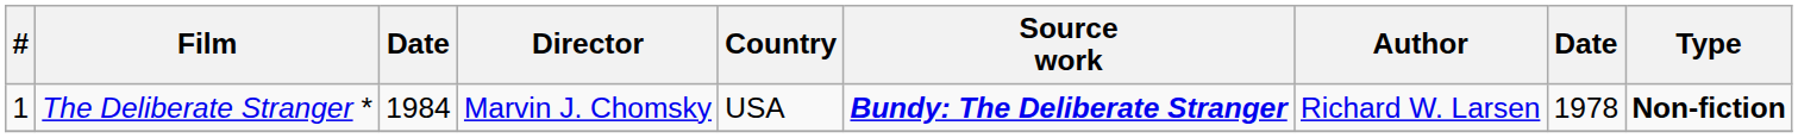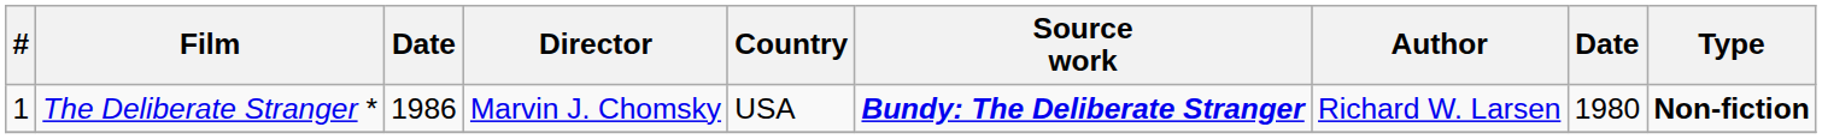 <table class="wikitable">
 <tr>
 <th>#</th>
 <th>Film</th>
 <th>Date</th>
 <th>Director</th>
 <th>Country</th>
 <th>Source<br>work</th>
 <th>Author</th>
 <th>Date</th>
 <th>Type</th>
 </tr>
 <tr>
 <td>1</td>
 <td><em><a href='#'>The Deliberate Stranger</a></em> *</td>
-<td>1984</td>
+<td>1986</td>
 <td><a href='#'>Marvin J. Chomsky</a></td>
 <td>USA</td>
 <td><strong><em><a href='#'>Bundy: The Deliberate Stranger</a></em></strong></td>
 <td><a href='#'>Richard W. Larsen</a></td>
-<td>1978</td>
+<td>1980</td>
 <td><strong>Non-fiction</strong></td>
 </tr>
 <tr>
 </tr>
 </table>
